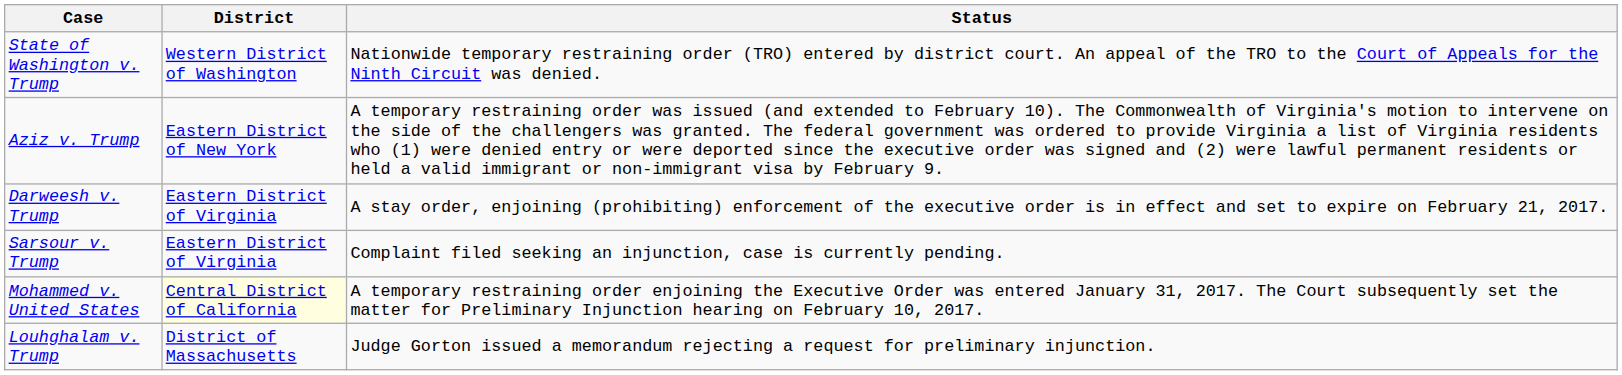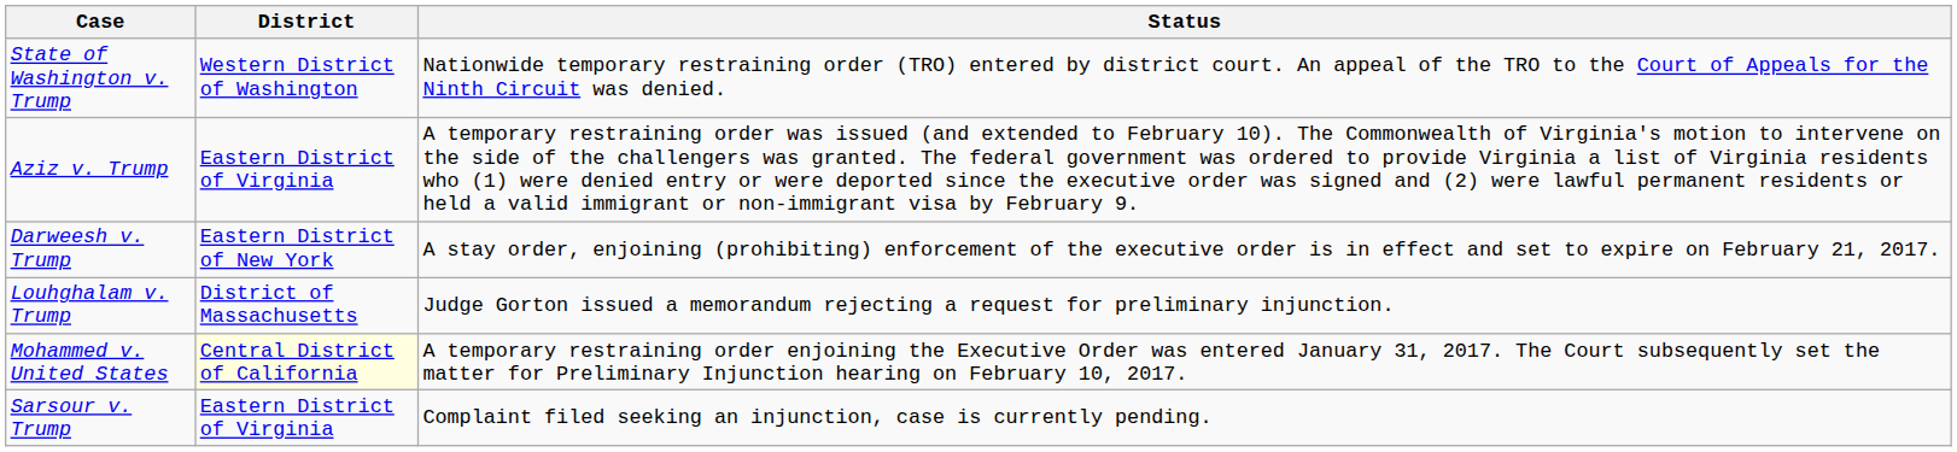 <table class="wikitable">
 <tr>
 <th>Case</th>
 <th>District</th>
 <th>Status</th>
 </tr>
 <tr>
 <td><em><a href='#'>State of Washington v. Trump</a></em></td>
 <td><a href='#'>Western District of Washington</a></td>
 <td>Nationwide temporary restraining order (TRO) entered by district court. An appeal of the TRO to the <a href='#'>Court of Appeals for the Ninth Circuit</a> was denied.</td>
 </tr>
 <tr>
 <td><em><a href='#'>Aziz v. Trump</a></em></td>
-<td><a href='#'>Eastern District of New York</a></td>
+<td><a href='#'>Eastern District of Virginia</a></td>
 <td>A temporary restraining order was issued (and extended to February 10). The Commonwealth of Virginia's motion to intervene on the side of the challengers was granted. The federal government was ordered to provide Virginia a list of Virginia residents who (1) were denied entry or were deported since the executive order was signed and (2) were lawful permanent residents or held a valid immigrant or non-immigrant visa by February 9.</td>
 </tr>
 <tr>
 <td><em><a href='#'>Darweesh v. Trump</a></em></td>
-<td><a href='#'>Eastern District of Virginia</a></td>
+<td><a href='#'>Eastern District of New York</a></td>
 <td>A stay order, enjoining (prohibiting) enforcement of the executive order is in effect and set to expire on February 21, 2017.</td>
 </tr>
 <tr>
-<td><em><a href='#'>Sarsour v. Trump</a></em></td>
-<td><a href='#'>Eastern District of Virginia</a></td>
-<td>Complaint filed seeking an injunction, case is currently pending.</td>
+<td><em><a href='#'>Louhghalam v. Trump</a></em></td>
+<td><a href='#'>District of Massachusetts</a></td>
+<td>Judge Gorton issued a memorandum rejecting a request for preliminary injunction.</td>
 </tr>
 <tr>
 <td><em><a href='#'>Mohammed v. United States</a></em></td>
 <td style="background: lightyellow;"><a href='#'>Central District of California</a></td>
 <td>A temporary restraining order enjoining the Executive Order was entered January 31, 2017.  The Court subsequently set the matter for Preliminary Injunction hearing on February 10, 2017.</td>
 </tr>
 <tr>
-<td><em><a href='#'>Louhghalam v. Trump</a></em></td>
-<td><a href='#'>District of Massachusetts</a></td>
-<td>Judge Gorton issued a memorandum rejecting a request for preliminary injunction.</td>
+<td><em><a href='#'>Sarsour v. Trump</a></em></td>
+<td><a href='#'>Eastern District of Virginia</a></td>
+<td>Complaint filed seeking an injunction, case is currently pending.</td>
 </tr>
 </table>
